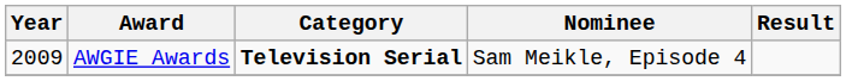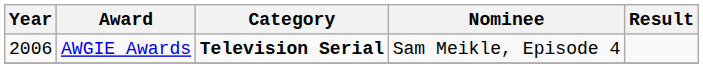 <table class="wikitable">
 <tr>
 <th>Year</th>
 <th>Award</th>
 <th>Category</th>
 <th>Nominee</th>
 <th>Result</th>
 </tr>
 <tr>
-<td>2009</td>
+<td>2006</td>
 <td><a href='#'>AWGIE Awards</a></td>
 <td><strong>Television Serial</strong></td>
 <td>Sam Meikle, Episode 4</td>
 <td></td>
 </tr>
 <tr>
 </tr>
 </table>
